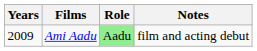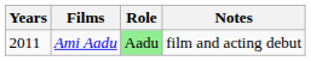 <table class="wikitable sortable">
 <tr>
 <th>Years</th>
 <th>Films</th>
 <th>Role</th>
 <th>Notes</th>
 </tr>
 <tr>
-<td>2009</td>
+<td>2011</td>
 <td><em><a href='#'>Ami Aadu</a></em></td>
 <td style="background: lightgreen;">Aadu</td>
 <td>film and acting debut</td>
 </tr>
 </table>
